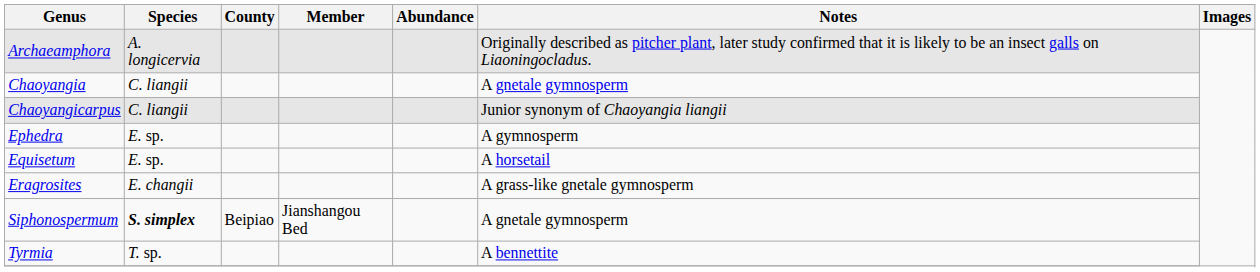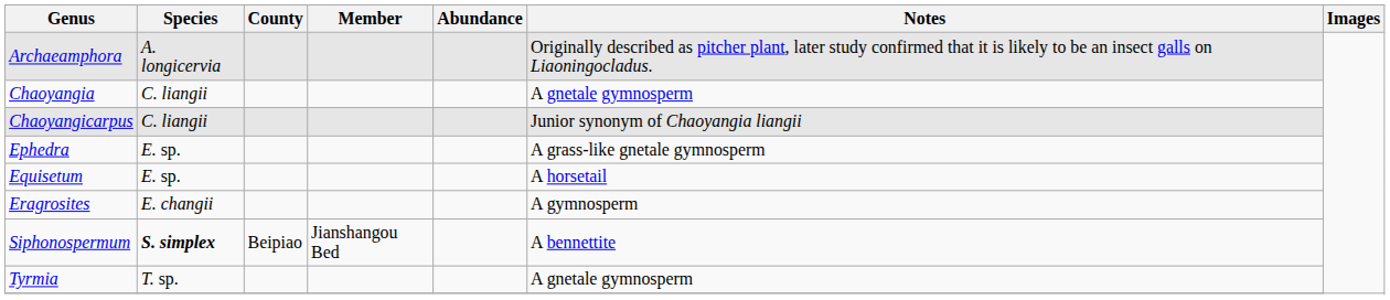 <table class="wikitable" align="center" width="100%">
 <tr>
 <th>Genus</th>
 <th>Species</th>
 <th>County</th>
 <th>Member</th>
 <th>Abundance</th>
 <th>Notes</th>
 <th>Images</th>
 </tr>
 <tr>
 <td style="background:#E6E6E6;"><em><a href='#'>Archaeamphora</a></em></td>
 <td style="background:#E6E6E6;"><em>A. longicervia</em></td>
 <td style="background:#E6E6E6;"></td>
 <td style="background:#E6E6E6;"></td>
 <td style="background:#E6E6E6;"></td>
 <td style="background:#E6E6E6;">Originally described as <a href='#'>pitcher plant</a>, later study confirmed that it is likely to be an insect <a href='#'>galls</a> on <em>Liaoningocladus</em>.</td>
 <td rowspan="99"></td>
 </tr>
 <tr>
 <td><em><a href='#'>Chaoyangia</a></em></td>
 <td><em>C. liangii</em></td>
 <td></td>
 <td></td>
 <td></td>
 <td>A <a href='#'>gnetale</a> <a href='#'>gymnosperm</a></td>
 </tr>
 <tr>
 <td style="background:#E6E6E6;"><em><a href='#'>Chaoyangicarpus</a></em></td>
 <td style="background:#E6E6E6;"><em>C. liangii</em></td>
 <td style="background:#E6E6E6;"></td>
 <td style="background:#E6E6E6;"></td>
 <td style="background:#E6E6E6;"></td>
 <td style="background:#E6E6E6;">Junior synonym of <em>Chaoyangia liangii</em></td>
 </tr>
 <tr>
 <td><em><a href='#'>Ephedra</a></em></td>
 <td><em>E.</em> sp.</td>
 <td></td>
 <td></td>
 <td></td>
-<td>A gymnosperm</td>
+<td>A grass-like gnetale gymnosperm</td>
 </tr>
 <tr>
 <td><em><a href='#'>Equisetum</a></em></td>
 <td><em>E.</em> sp.</td>
 <td></td>
 <td></td>
 <td></td>
 <td>A <a href='#'>horsetail</a></td>
 </tr>
 <tr>
 <td><em><a href='#'>Eragrosites</a></em></td>
 <td><em>E. changii</em></td>
 <td></td>
 <td></td>
 <td></td>
-<td>A grass-like gnetale gymnosperm</td>
+<td>A gymnosperm</td>
 </tr>
 <tr>
 <td><em><a href='#'>Siphonospermum</a></em></td>
 <td><strong><em>S. simplex</em></strong></td>
 <td>Beipiao</td>
 <td>Jianshangou Bed</td>
 <td></td>
-<td>A gnetale gymnosperm</td>
+<td>A <a href='#'>bennettite</a></td>
 </tr>
 <tr>
 <td><em><a href='#'>Tyrmia</a></em></td>
 <td><em>T.</em> sp.</td>
 <td></td>
 <td></td>
 <td></td>
-<td>A <a href='#'>bennettite</a></td>
+<td>A gnetale gymnosperm</td>
 </tr>
 <tr>
 </tr>
 </table>
